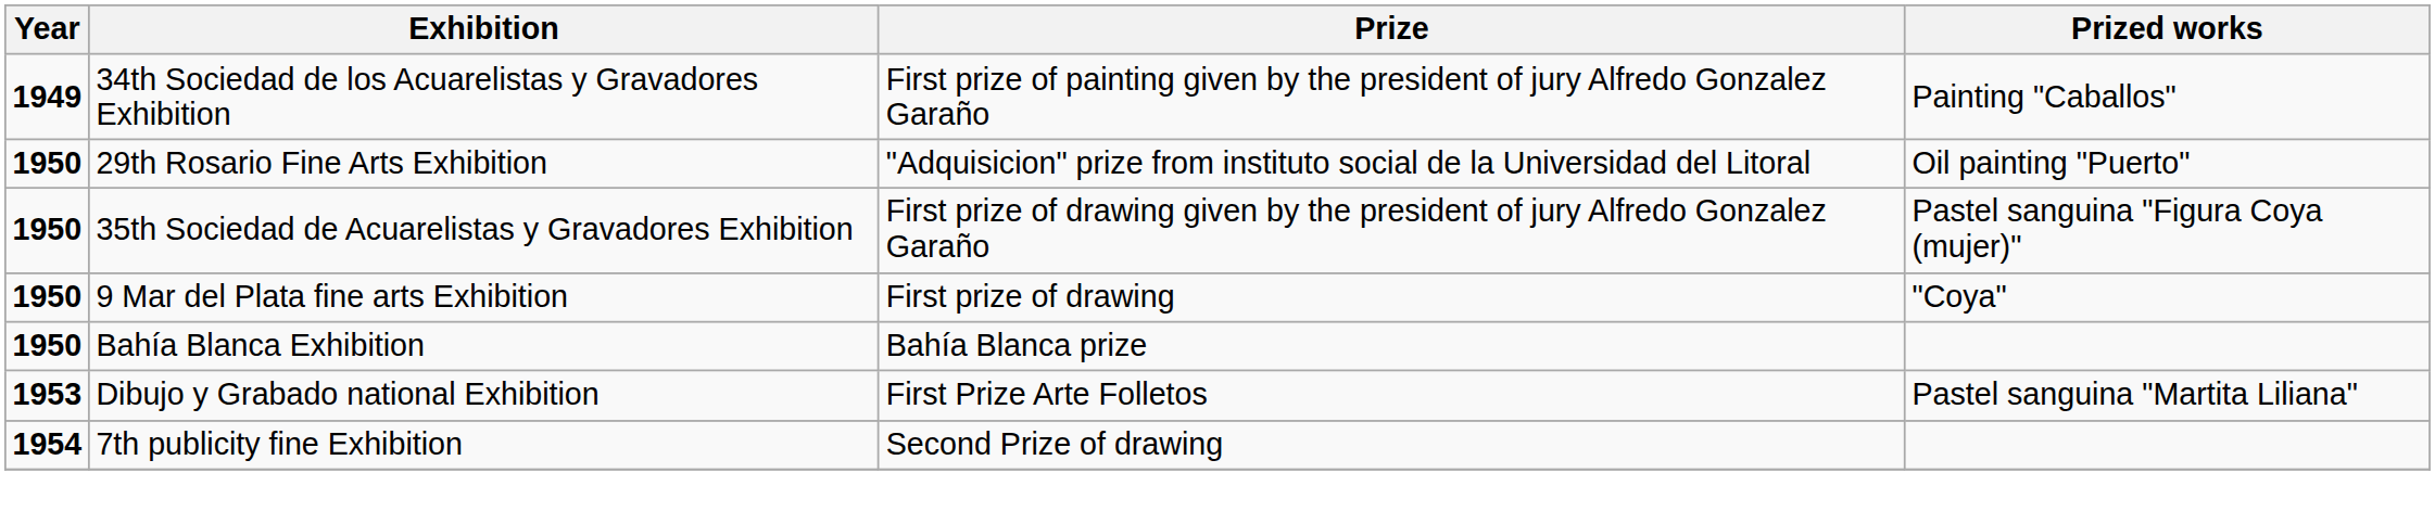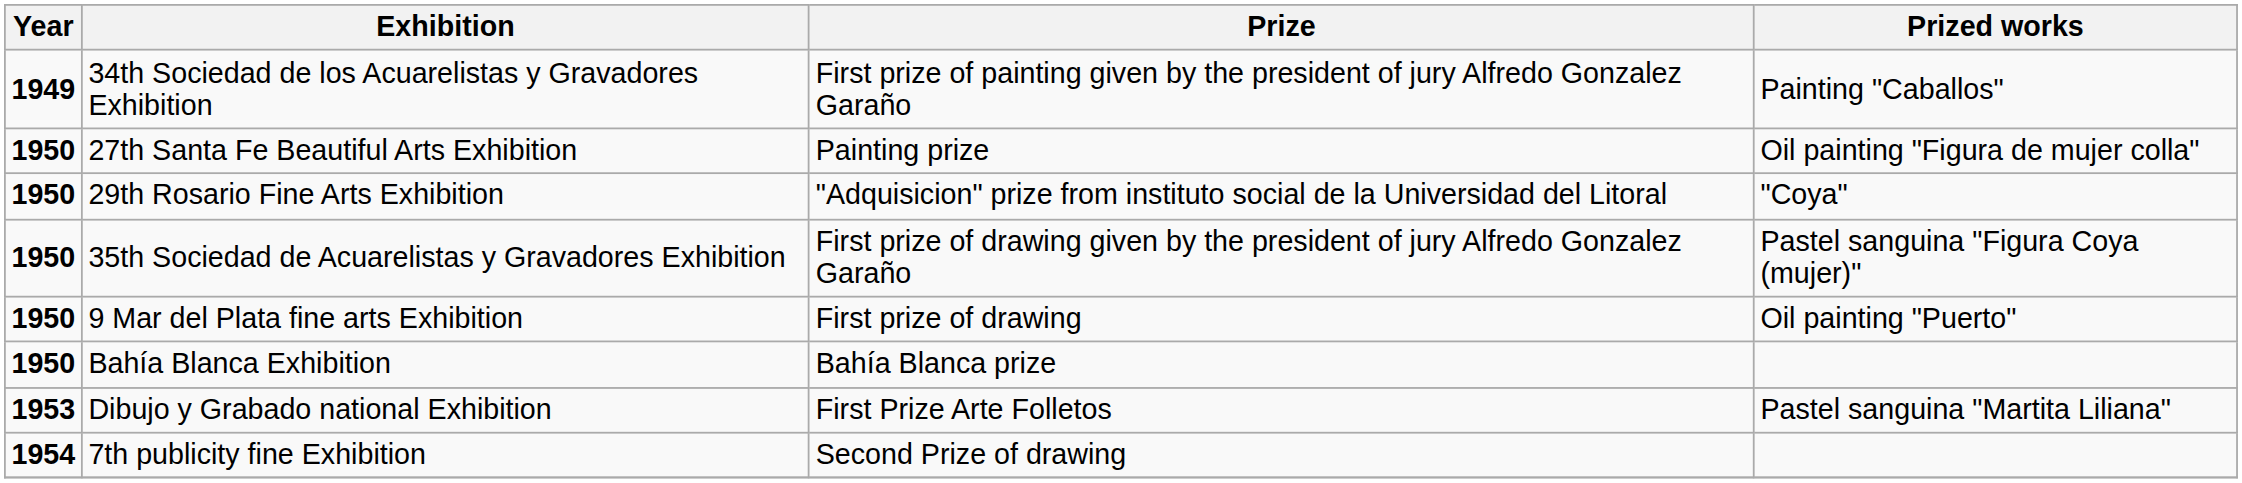 <table class="wikitable">
 <tr>
 <th>Year</th>
 <th>Exhibition</th>
 <th>Prize</th>
 <th>Prized works</th>
 </tr>
 <tr>
 <td align="center"><strong>1949</strong></td>
 <td>34th Sociedad de los Acuarelistas y Gravadores Exhibition</td>
 <td>First prize of painting given by the president of jury Alfredo Gonzalez Garaño</td>
 <td>Painting "Caballos"</td>
 </tr>
 <tr>
 <td align="center"><strong>1950 </strong></td>
+<td>27th Santa Fe Beautiful Arts Exhibition</td>
+<td>Painting prize</td>
+<td>Oil painting "Figura de mujer colla"</td>
+</tr>
+<tr>
+<td align="center"><strong>1950 </strong></td>
 <td>29th Rosario Fine Arts Exhibition</td>
 <td>"Adquisicion" prize from instituto social de la Universidad del Litoral</td>
-<td>Oil painting "Puerto"</td>
+<td>"Coya"</td>
 </tr>
 <tr>
 <td align="center"><strong>1950 </strong></td>
 <td>35th Sociedad de Acuarelistas y Gravadores Exhibition</td>
 <td>First prize of drawing given by the president of jury Alfredo Gonzalez Garaño</td>
 <td>Pastel sanguina "Figura Coya (mujer)"</td>
 </tr>
 <tr>
 <td align="center"><strong>1950 </strong></td>
 <td>9 Mar del Plata fine arts Exhibition</td>
 <td>First prize of drawing</td>
-<td>"Coya"</td>
+<td>Oil painting "Puerto"</td>
 </tr>
 <tr>
 <td align="center"><strong>1950 </strong></td>
 <td>Bahía Blanca Exhibition</td>
 <td>Bahía Blanca prize</td>
 <td></td>
 </tr>
 <tr>
 <td align="center"><strong>1953 </strong></td>
 <td>Dibujo y Grabado national Exhibition</td>
 <td>First Prize Arte Folletos</td>
 <td>Pastel sanguina "Martita Liliana"</td>
 </tr>
 <tr>
 <td align="center"><strong>1954 </strong></td>
 <td>7th publicity fine Exhibition</td>
 <td>Second Prize of drawing</td>
 <td></td>
 </tr>
 <tr>
 </tr>
 </table>
